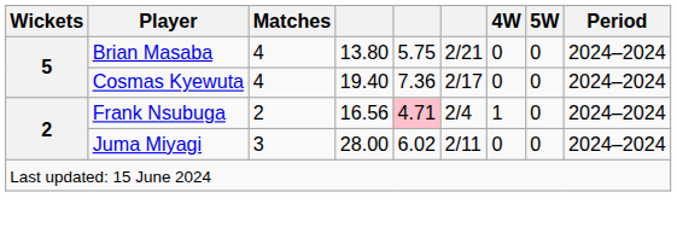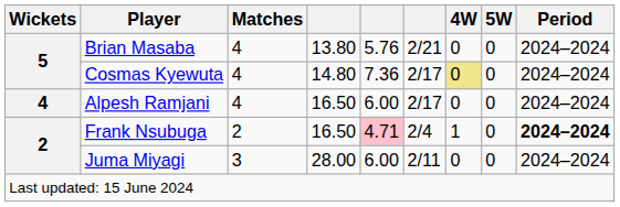 <table class="wikitable" style="font-size: 90%">
 <tr>
 <th>Wickets</th>
 <th>Player</th>
 <th>Matches</th>
 <th></th>
 <th></th>
 <th></th>
 <th>4W</th>
 <th>5W</th>
 <th>Period</th>
 </tr>
 <tr>
 <th rowspan=2>5</th>
 <td><a href='#'>Brian Masaba</a></td>
 <td>4</td>
 <td>13.80</td>
-<td>5.75</td>
+<td>5.76</td>
 <td>2/21</td>
 <td>0</td>
 <td>0</td>
 <td>2024–2024</td>
 </tr>
 <tr>
 <td><a href='#'>Cosmas Kyewuta</a></td>
 <td>4</td>
-<td>19.40</td>
+<td>14.80</td>
 <td>7.36</td>
+<td>2/17</td>
+<td style="background: khaki;">0</td>
+<td>0</td>
+<td>2024–2024</td>
+</tr>
+<tr>
+<th>4</th>
+<td><a href='#'>Alpesh Ramjani</a></td>
+<td>4</td>
+<td>16.50</td>
+<td>6.00</td>
 <td>2/17</td>
 <td>0</td>
 <td>0</td>
 <td>2024–2024</td>
 </tr>
 <tr>
 <th rowspan=2>2</th>
 <td><a href='#'>Frank Nsubuga</a></td>
 <td>2</td>
-<td>16.56</td>
+<td>16.50</td>
 <td style="background: pink;">4.71</td>
 <td>2/4</td>
 <td>1</td>
 <td>0</td>
-<td>2024–2024</td>
+<td><strong>2024–2024</strong></td>
 </tr>
 <tr>
 <td><a href='#'>Juma Miyagi</a></td>
 <td>3</td>
 <td>28.00</td>
-<td>6.02</td>
+<td>6.00</td>
 <td>2/11</td>
 <td>0</td>
 <td>0</td>
 <td>2024–2024</td>
 </tr>
 <tr>
 <td colspan="9"><small>Last updated: 15 June 2024</small></td>
 </tr>
 </table>
